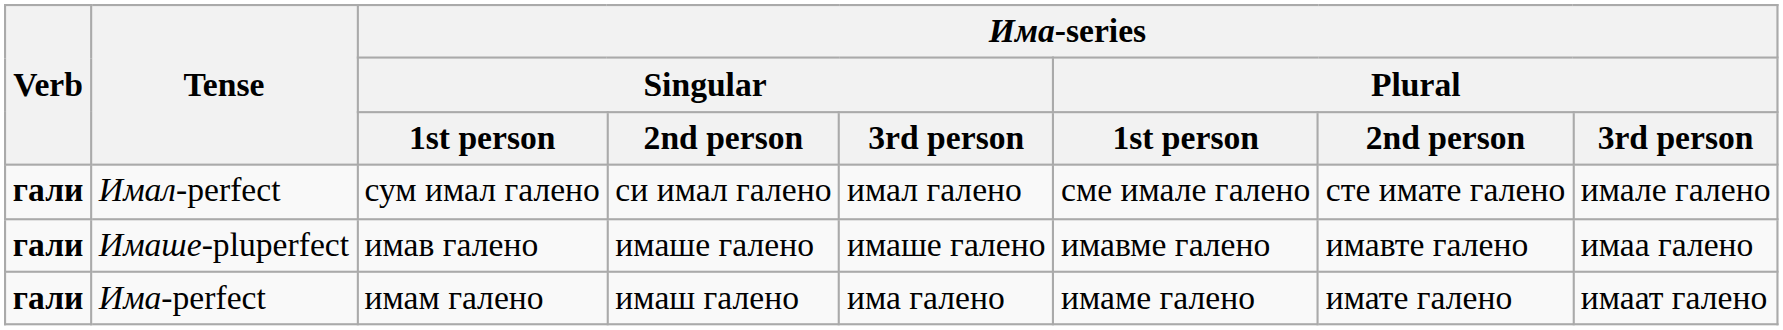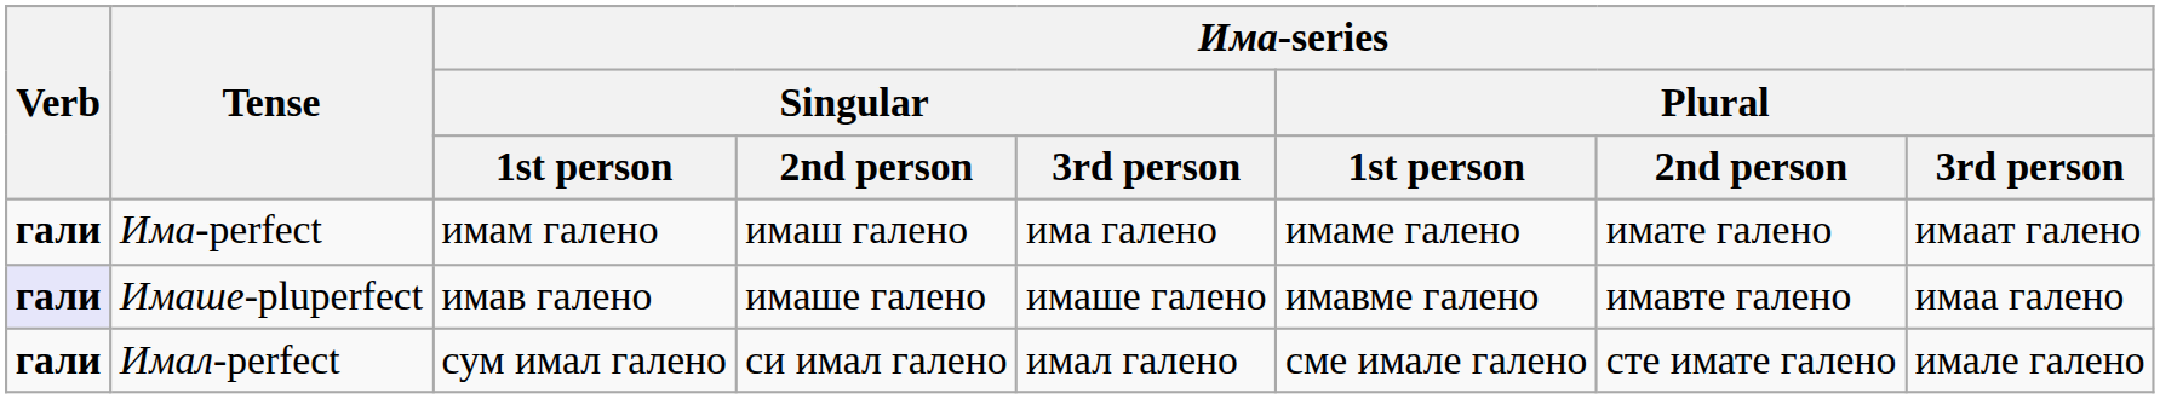 <table class="wikitable">
 <tr>
 <th rowspan="3">Verb</th>
 <th rowspan="3">Tense</th>
 <th colspan="6"><em>Има</em>-series</th>
 </tr>
 <tr>
 <th colspan="3">Singular</th>
 <th colspan="3">Plural</th>
 </tr>
 <tr>
 <th>1st person</th>
 <th>2nd person</th>
 <th>3rd person</th>
 <th>1st person</th>
 <th>2nd person</th>
 <th>3rd person</th>
 </tr>
 <tr>
 <td><strong>гали</strong></td>
-<td><em>Имал</em>-perfect</td>
-<td>сум имал галено</td>
-<td>си имал галено</td>
-<td>имал галено</td>
-<td>сме имале галено</td>
-<td>сте имате галено</td>
-<td>имале галено</td>
+<td><em>Има</em>-perfect</td>
+<td>имам галено</td>
+<td>имаш галено</td>
+<td>има галено</td>
+<td>имаме галено</td>
+<td>имате галено</td>
+<td>имаат галено</td>
 </tr>
 <tr>
-<td><strong>гали</strong></td>
+<td style="background: lavender;"><strong>гали</strong></td>
 <td><em>Имаше</em>-pluperfect</td>
 <td>имав галено</td>
 <td>имаше галено</td>
 <td>имаше галено</td>
 <td>имавме галено</td>
 <td>имавте галено</td>
 <td>имаа галено</td>
 </tr>
 <tr>
 <td><strong>гали</strong></td>
-<td><em>Има</em>-perfect</td>
-<td>имам галено</td>
-<td>имаш галено</td>
-<td>има галено</td>
-<td>имаме галено</td>
-<td>имате галено</td>
-<td>имаат галено</td>
+<td><em>Имал</em>-perfect</td>
+<td>сум имал галено</td>
+<td>си имал галено</td>
+<td>имал галено</td>
+<td>сме имале галено</td>
+<td>сте имате галено</td>
+<td>имале галено</td>
 </tr>
 </table>
